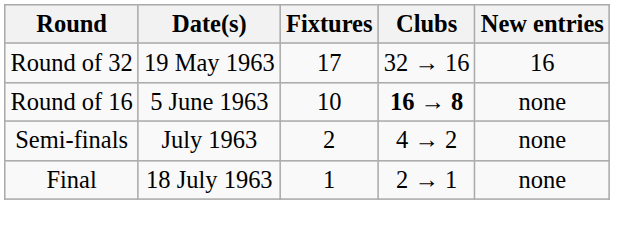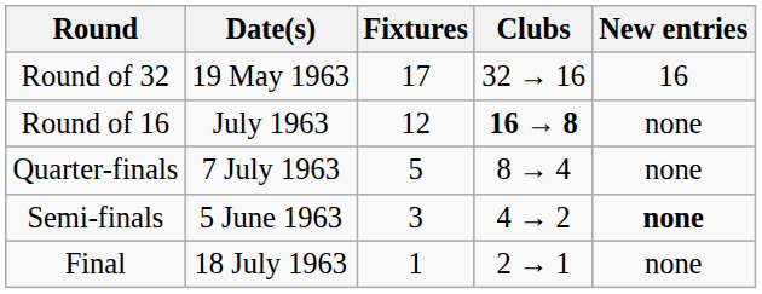 <table class="wikitable" style="text-align:center">
 <tr>
 <th>Round</th>
 <th>Date(s)</th>
 <th>Fixtures</th>
 <th>Clubs</th>
 <th>New entries</th>
 </tr>
 <tr>
 <td>Round of 32</td>
 <td>19 May 1963</td>
 <td>17</td>
 <td>32 → 16</td>
 <td>16</td>
 </tr>
 <tr>
 <td>Round of 16</td>
-<td>5 June 1963</td>
-<td>10</td>
+<td>July 1963</td>
+<td>12</td>
 <td><strong>16 → 8</strong></td>
 <td>none</td>
 </tr>
 <tr>
+<td>Quarter-finals</td>
+<td>7 July 1963</td>
+<td>5</td>
+<td>8 → 4</td>
+<td>none</td>
+</tr>
+<tr>
 <td>Semi-finals</td>
-<td>July 1963</td>
-<td>2</td>
+<td>5 June 1963</td>
+<td>3</td>
 <td>4 → 2</td>
-<td>none</td>
+<td><strong>none</strong></td>
 </tr>
 <tr>
 <td>Final</td>
 <td>18 July 1963</td>
 <td>1</td>
 <td>2 → 1</td>
 <td>none</td>
 </tr>
 </table>
